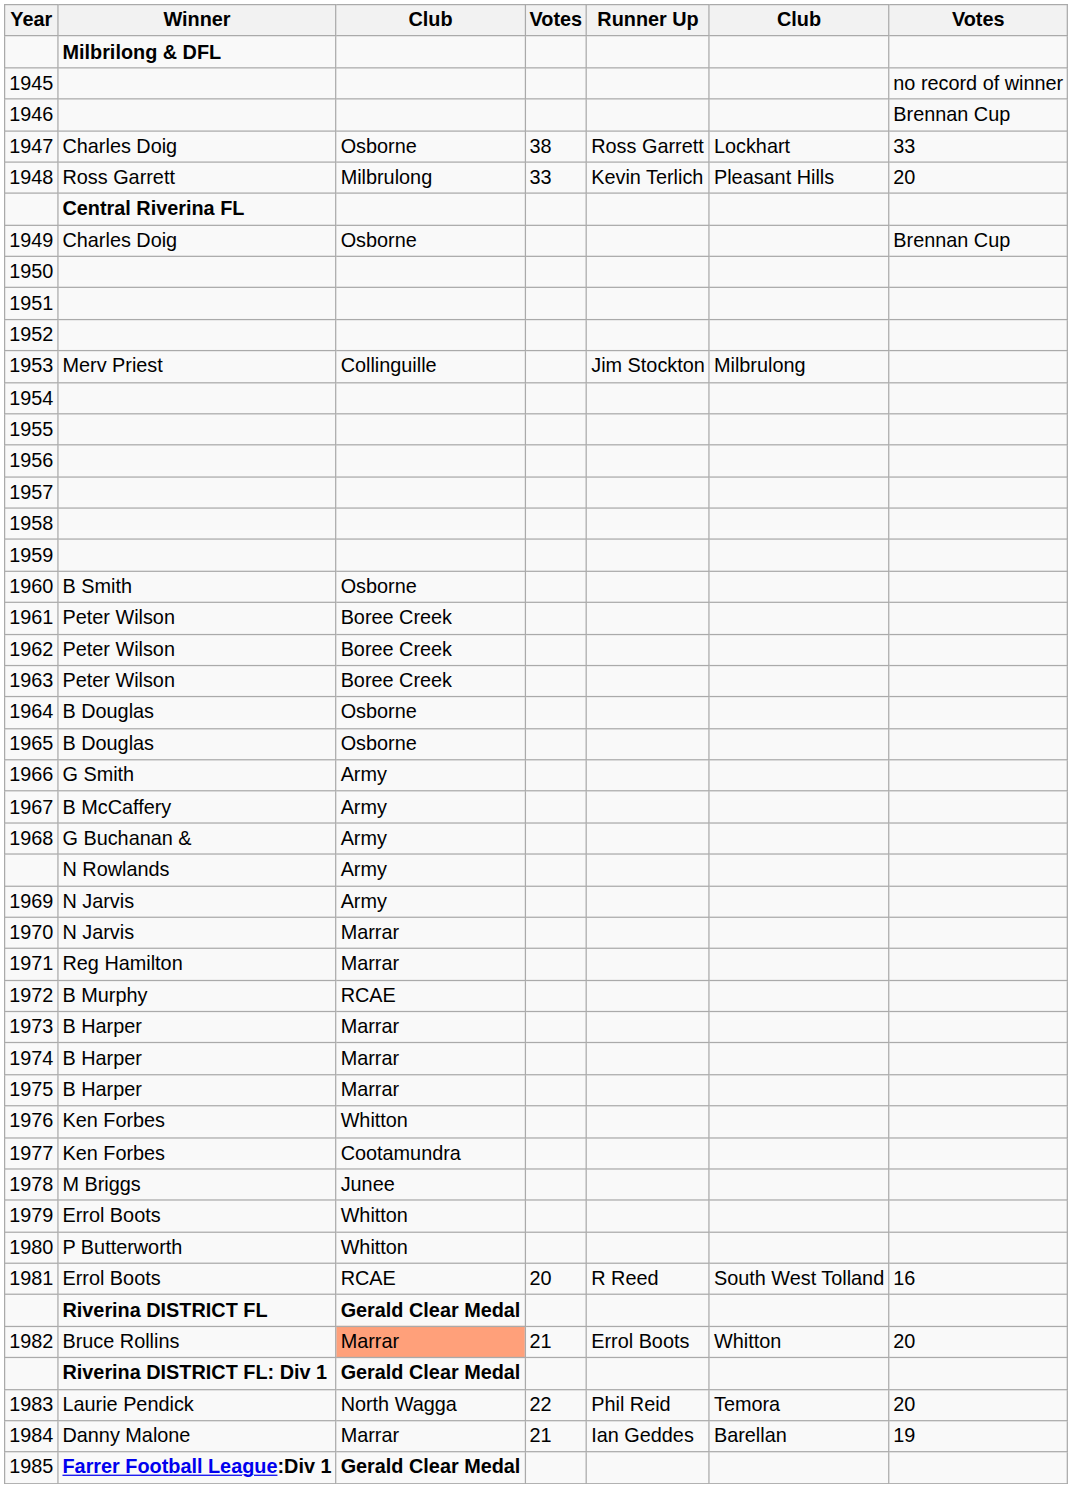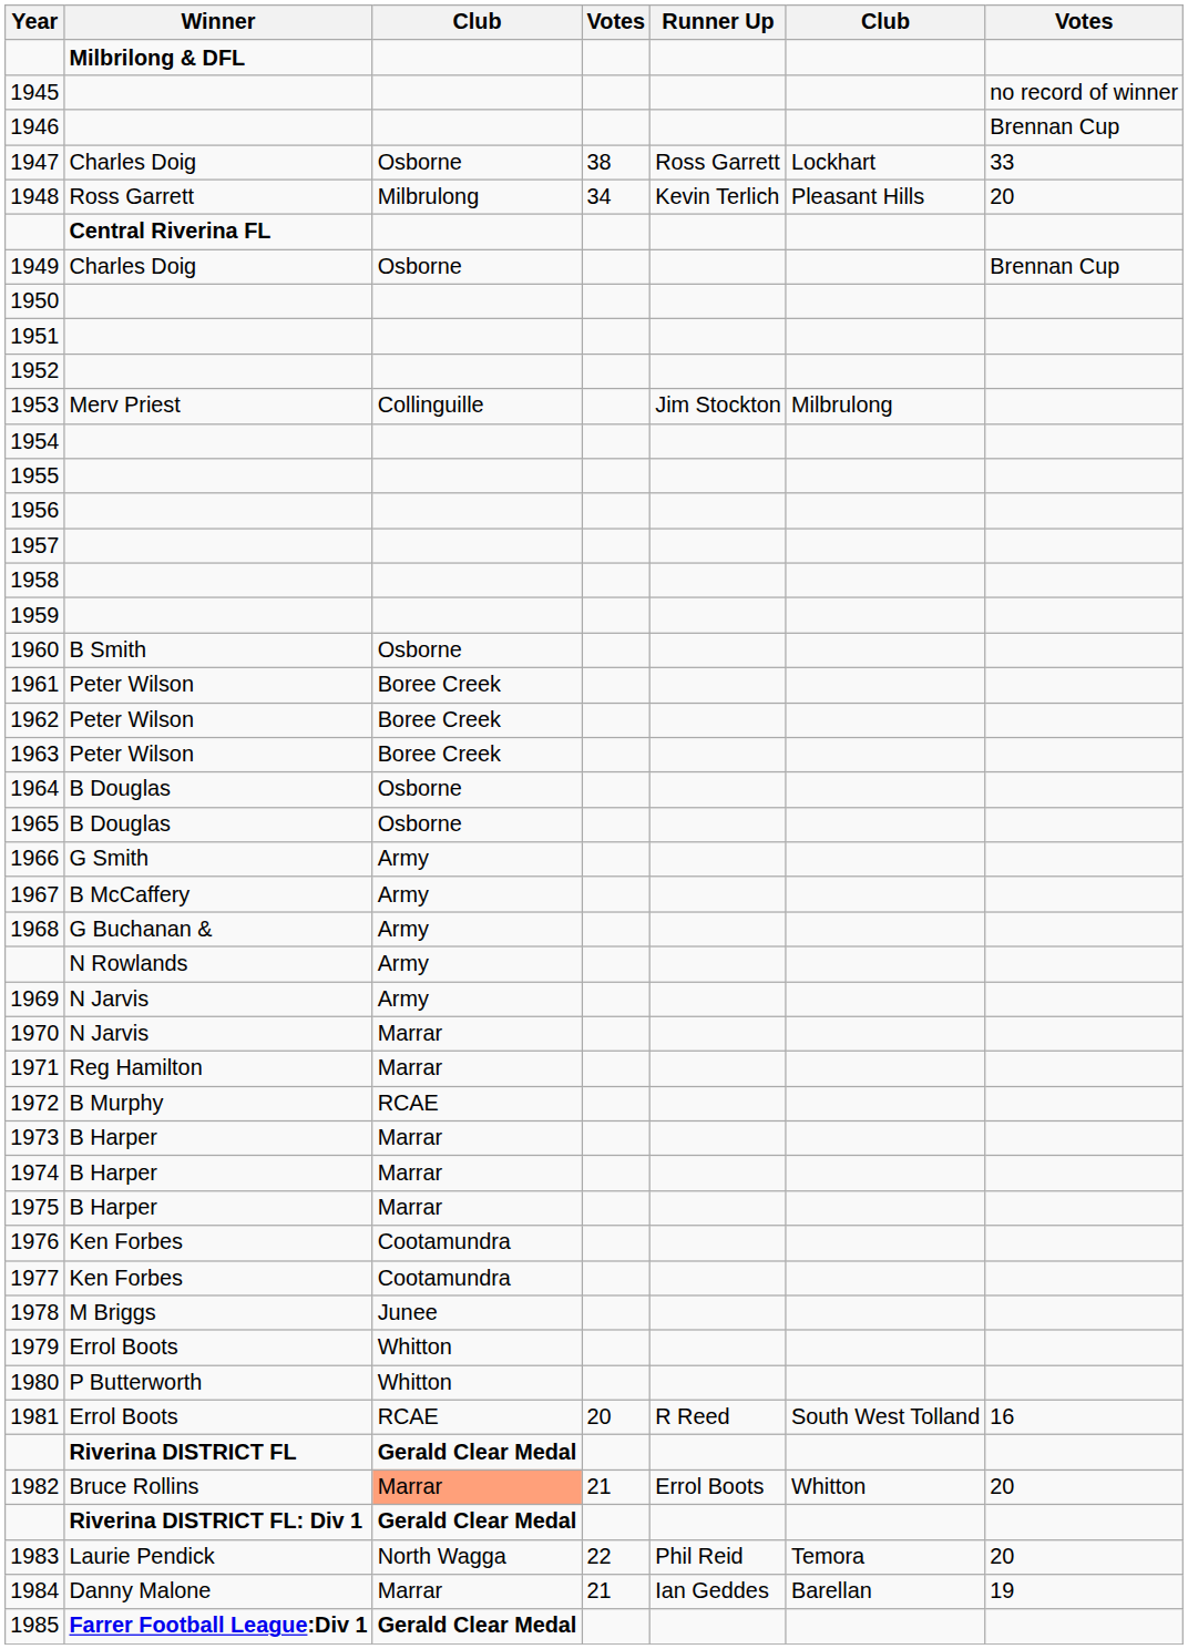 <table class="wikitable sortable">
 <tr>
 <th>Year</th>
 <th><span>Winner</span></th>
 <th>Club</th>
 <th>Votes</th>
 <th>Runner Up</th>
 <th>Club</th>
 <th>Votes</th>
 </tr>
 <tr>
 <td></td>
 <td><strong>Milbrilong & DFL</strong></td>
 <td></td>
 <td></td>
 <td></td>
 <td></td>
 <td></td>
 </tr>
 <tr>
 <td>1945</td>
 <td></td>
 <td></td>
 <td></td>
 <td></td>
 <td></td>
 <td>no record of winner</td>
 </tr>
 <tr>
 <td>1946</td>
 <td></td>
 <td></td>
 <td></td>
 <td></td>
 <td></td>
 <td>Brennan Cup</td>
 </tr>
 <tr>
 <td>1947</td>
 <td>Charles Doig</td>
 <td>Osborne</td>
 <td>38</td>
 <td>Ross Garrett</td>
 <td>Lockhart</td>
 <td>33</td>
 </tr>
 <tr>
 <td>1948</td>
 <td>Ross Garrett</td>
 <td>Milbrulong</td>
-<td>33</td>
+<td>34</td>
 <td>Kevin Terlich</td>
 <td>Pleasant Hills</td>
 <td>20</td>
 </tr>
 <tr>
 <td></td>
 <td><strong>Central Riverina FL</strong></td>
 <td></td>
 <td></td>
 <td></td>
 <td></td>
 <td></td>
 </tr>
 <tr>
 <td>1949</td>
 <td>Charles Doig</td>
 <td>Osborne</td>
 <td></td>
 <td></td>
 <td></td>
 <td>Brennan Cup</td>
 </tr>
 <tr>
 <td>1950</td>
 <td></td>
 <td></td>
 <td></td>
 <td></td>
 <td></td>
 <td></td>
 </tr>
 <tr>
 <td>1951</td>
 <td></td>
 <td></td>
 <td></td>
 <td></td>
 <td></td>
 <td></td>
 </tr>
 <tr>
 <td>1952</td>
 <td></td>
 <td></td>
 <td></td>
 <td></td>
 <td></td>
 <td></td>
 </tr>
 <tr>
 <td>1953</td>
 <td>Merv Priest</td>
 <td>Collinguille</td>
 <td></td>
 <td>Jim Stockton</td>
 <td>Milbrulong</td>
 <td></td>
 </tr>
 <tr>
 <td>1954</td>
 <td></td>
 <td></td>
 <td></td>
 <td></td>
 <td></td>
 <td></td>
 </tr>
 <tr>
 <td>1955</td>
 <td></td>
 <td></td>
 <td></td>
 <td></td>
 <td></td>
 <td></td>
 </tr>
 <tr>
 <td>1956</td>
 <td></td>
 <td></td>
 <td></td>
 <td></td>
 <td></td>
 <td></td>
 </tr>
 <tr>
 <td>1957</td>
 <td></td>
 <td></td>
 <td></td>
 <td></td>
 <td></td>
 <td></td>
 </tr>
 <tr>
 <td>1958</td>
 <td></td>
 <td></td>
 <td></td>
 <td></td>
 <td></td>
 <td></td>
 </tr>
 <tr>
 <td>1959</td>
 <td></td>
 <td></td>
 <td></td>
 <td></td>
 <td></td>
 <td></td>
 </tr>
 <tr>
 <td>1960</td>
 <td>B Smith</td>
 <td>Osborne</td>
 <td></td>
 <td></td>
 <td></td>
 <td></td>
 </tr>
 <tr>
 <td>1961</td>
 <td>Peter Wilson</td>
 <td>Boree Creek</td>
 <td></td>
 <td></td>
 <td></td>
 <td></td>
 </tr>
 <tr>
 <td>1962</td>
 <td>Peter Wilson</td>
 <td>Boree Creek</td>
 <td></td>
 <td></td>
 <td></td>
 <td></td>
 </tr>
 <tr>
 <td>1963</td>
 <td>Peter Wilson</td>
 <td>Boree Creek</td>
 <td></td>
 <td></td>
 <td></td>
 <td></td>
 </tr>
 <tr>
 <td>1964</td>
 <td>B Douglas</td>
 <td>Osborne</td>
 <td></td>
 <td></td>
 <td></td>
 <td></td>
 </tr>
 <tr>
 <td>1965</td>
 <td>B Douglas</td>
 <td>Osborne</td>
 <td></td>
 <td></td>
 <td></td>
 <td></td>
 </tr>
 <tr>
 <td>1966</td>
 <td>G Smith</td>
 <td>Army</td>
 <td></td>
 <td></td>
 <td></td>
 <td></td>
 </tr>
 <tr>
 <td>1967</td>
 <td>B McCaffery</td>
 <td>Army</td>
 <td></td>
 <td></td>
 <td></td>
 <td></td>
 </tr>
 <tr>
 <td>1968</td>
 <td>G Buchanan &</td>
 <td>Army</td>
 <td></td>
 <td></td>
 <td></td>
 <td></td>
 </tr>
 <tr>
 <td></td>
 <td>N Rowlands</td>
 <td>Army</td>
 <td></td>
 <td></td>
 <td></td>
 <td></td>
 </tr>
 <tr>
 <td>1969</td>
 <td>N Jarvis</td>
 <td>Army</td>
 <td></td>
 <td></td>
 <td></td>
 <td></td>
 </tr>
 <tr>
 <td>1970</td>
 <td>N Jarvis</td>
 <td>Marrar</td>
 <td></td>
 <td></td>
 <td></td>
 <td></td>
 </tr>
 <tr>
 <td>1971</td>
 <td>Reg Hamilton</td>
 <td>Marrar</td>
 <td></td>
 <td></td>
 <td></td>
 <td></td>
 </tr>
 <tr>
 <td>1972</td>
 <td>B Murphy</td>
 <td>RCAE</td>
 <td></td>
 <td></td>
 <td></td>
 <td></td>
 </tr>
 <tr>
 <td>1973</td>
 <td>B Harper</td>
 <td>Marrar</td>
 <td></td>
 <td></td>
 <td></td>
 <td></td>
 </tr>
 <tr>
 <td>1974</td>
 <td>B Harper</td>
 <td>Marrar</td>
 <td></td>
 <td></td>
 <td></td>
 <td></td>
 </tr>
 <tr>
 <td>1975</td>
 <td>B Harper</td>
 <td>Marrar</td>
 <td></td>
 <td></td>
 <td></td>
 <td></td>
 </tr>
 <tr>
 <td>1976</td>
 <td>Ken Forbes</td>
-<td>Whitton</td>
+<td>Cootamundra</td>
 <td></td>
 <td></td>
 <td></td>
 <td></td>
 </tr>
 <tr>
 <td>1977</td>
 <td>Ken Forbes</td>
 <td>Cootamundra</td>
 <td></td>
 <td></td>
 <td></td>
 <td></td>
 </tr>
 <tr>
 <td>1978</td>
 <td>M Briggs</td>
 <td>Junee</td>
 <td></td>
 <td></td>
 <td></td>
 <td></td>
 </tr>
 <tr>
 <td>1979</td>
 <td>Errol Boots</td>
 <td>Whitton</td>
 <td></td>
 <td></td>
 <td></td>
 <td></td>
 </tr>
 <tr>
 <td>1980</td>
 <td>P Butterworth</td>
 <td>Whitton</td>
 <td></td>
 <td></td>
 <td></td>
 <td></td>
 </tr>
 <tr>
 <td>1981</td>
 <td>Errol Boots</td>
 <td>RCAE</td>
 <td>20</td>
 <td>R Reed</td>
 <td>South West Tolland</td>
 <td>16</td>
 </tr>
 <tr>
 <td></td>
 <td><strong>Riverina DISTRICT FL</strong></td>
 <td><strong>Gerald Clear Medal</strong></td>
 <td></td>
 <td></td>
 <td></td>
 <td></td>
 </tr>
 <tr>
 <td>1982</td>
 <td>Bruce Rollins</td>
 <td style="background: lightsalmon;">Marrar</td>
 <td>21</td>
 <td>Errol Boots</td>
 <td>Whitton</td>
 <td>20</td>
 </tr>
 <tr>
 <td></td>
 <td><strong>Riverina DISTRICT FL: Div 1</strong></td>
 <td><strong>Gerald Clear Medal</strong></td>
 <td></td>
 <td></td>
 <td></td>
 <td></td>
 </tr>
 <tr>
 <td>1983</td>
 <td>Laurie Pendick</td>
 <td>North Wagga</td>
 <td>22</td>
 <td>Phil Reid</td>
 <td>Temora</td>
 <td>20</td>
 </tr>
 <tr>
 <td>1984</td>
 <td>Danny Malone</td>
 <td>Marrar</td>
 <td>21</td>
 <td>Ian Geddes</td>
 <td>Barellan</td>
 <td>19</td>
 </tr>
 <tr>
 <td>1985</td>
 <td><strong><a href='#'>Farrer Football League</a>:Div 1</strong></td>
 <td><strong>Gerald Clear Medal</strong></td>
 <td></td>
 <td></td>
 <td></td>
 <td></td>
 </tr>
 <tr>
 </tr>
 </table>
